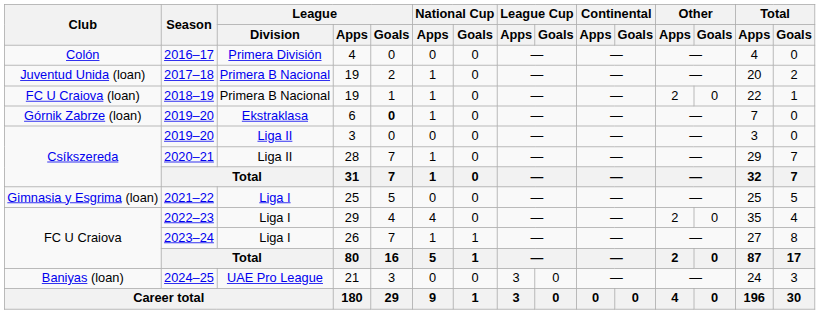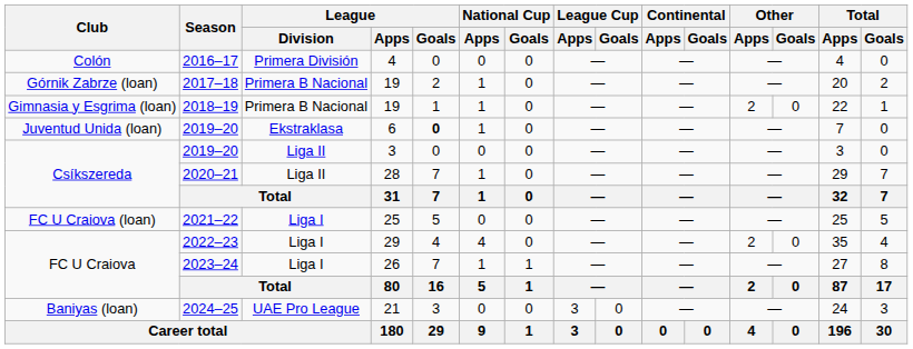 <table class="wikitable" style="text-align:center">
 <tr>
 <th rowspan="2">Club</th>
 <th rowspan="2">Season</th>
 <th colspan="3">League</th>
 <th colspan="2">National Cup</th>
 <th colspan="2">League Cup</th>
 <th colspan="2">Continental</th>
 <th colspan="2">Other</th>
 <th colspan="2">Total</th>
 </tr>
 <tr>
 <th>Division</th>
 <th>Apps</th>
 <th>Goals</th>
 <th>Apps</th>
 <th>Goals</th>
 <th>Apps</th>
 <th>Goals</th>
 <th>Apps</th>
 <th>Goals</th>
 <th>Apps</th>
 <th>Goals</th>
 <th>Apps</th>
 <th>Goals</th>
 </tr>
 <tr>
 <td><a href='#'>Colón</a></td>
 <td><a href='#'>2016–17</a></td>
 <td><a href='#'>Primera División</a></td>
 <td>4</td>
 <td>0</td>
 <td>0</td>
 <td>0</td>
 <td colspan="2">—</td>
 <td colspan="2">—</td>
 <td colspan="2">—</td>
 <td>4</td>
 <td>0</td>
 </tr>
 <tr>
-<td rowspan="1"><a href='#'>Juventud Unida</a> (loan)</td>
+<td rowspan="1"><a href='#'>Górnik Zabrze</a> (loan)</td>
 <td><a href='#'>2017–18</a></td>
 <td><a href='#'>Primera B Nacional</a></td>
 <td>19</td>
 <td>2</td>
 <td>1</td>
 <td>0</td>
 <td colspan="2">—</td>
 <td colspan="2">—</td>
 <td colspan="2">—</td>
 <td>20</td>
 <td>2</td>
 </tr>
 <tr>
-<td><a href='#'>FC U Craiova</a> (loan)</td>
+<td rowspan="1"><a href='#'>Gimnasia y Esgrima</a> (loan)</td>
 <td><a href='#'>2018–19</a></td>
 <td>Primera B Nacional</td>
 <td>19</td>
 <td>1</td>
 <td>1</td>
 <td>0</td>
 <td colspan="2">—</td>
 <td colspan="2">—</td>
 <td>2</td>
 <td>0</td>
 <td>22</td>
 <td>1</td>
 </tr>
 <tr>
-<td rowspan="1"><a href='#'>Górnik Zabrze</a> (loan)</td>
+<td rowspan="1"><a href='#'>Juventud Unida</a> (loan)</td>
 <td><a href='#'>2019–20</a></td>
 <td rowspan="1"><a href='#'>Ekstraklasa</a></td>
 <td>6</td>
 <td><strong>0</strong></td>
 <td>1</td>
 <td>0</td>
 <td colspan="2">—</td>
 <td colspan="2">—</td>
 <td colspan="2">—</td>
 <td>7</td>
 <td>0</td>
 </tr>
 <tr>
 <td rowspan="3"><a href='#'>Csíkszereda</a></td>
 <td><a href='#'>2019–20</a></td>
 <td><a href='#'>Liga II</a></td>
 <td>3</td>
 <td>0</td>
 <td>0</td>
 <td>0</td>
 <td colspan="2">—</td>
 <td colspan="2">—</td>
 <td colspan="2">—</td>
 <td>3</td>
 <td>0</td>
 </tr>
 <tr>
 <td><a href='#'>2020–21</a></td>
 <td>Liga II</td>
 <td>28</td>
 <td>7</td>
 <td>1</td>
 <td>0</td>
 <td colspan="2">—</td>
 <td colspan="2">—</td>
 <td colspan="2">—</td>
 <td>29</td>
 <td>7</td>
 </tr>
 <tr>
 <th colspan="2">Total</th>
 <th>31</th>
 <th>7</th>
 <th>1</th>
 <th>0</th>
 <th colspan="2">—</th>
 <th colspan="2">—</th>
 <th colspan="2">—</th>
 <th>32</th>
 <th>7</th>
 </tr>
 <tr>
-<td rowspan="1"><a href='#'>Gimnasia y Esgrima</a> (loan)</td>
+<td><a href='#'>FC U Craiova</a> (loan)</td>
 <td><a href='#'>2021–22</a></td>
 <td><a href='#'>Liga I</a></td>
 <td>25</td>
 <td>5</td>
 <td>0</td>
 <td>0</td>
 <td colspan=2>—</td>
 <td colspan=2>—</td>
 <td colspan="2">—</td>
 <td>25</td>
 <td>5</td>
 </tr>
 <tr>
 <td rowspan=3>FC U Craiova</td>
 <td><a href='#'>2022–23</a></td>
 <td>Liga I</td>
 <td>29</td>
 <td>4</td>
 <td>4</td>
 <td>0</td>
 <td colspan=2>—</td>
 <td colspan=2>—</td>
 <td>2</td>
 <td>0</td>
 <td>35</td>
 <td>4</td>
 </tr>
 <tr>
 <td><a href='#'>2023–24</a></td>
 <td>Liga I</td>
 <td>26</td>
 <td>7</td>
 <td>1</td>
 <td>1</td>
 <td colspan="2">—</td>
 <td colspan=2>—</td>
 <td colspan=2>—</td>
 <td>27</td>
 <td>8</td>
 </tr>
 <tr>
 <th colspan=2>Total</th>
 <th>80</th>
 <th>16</th>
 <th>5</th>
 <th>1</th>
 <th colspan="2">—</th>
 <th colspan=2>—</th>
 <th>2</th>
 <th>0</th>
 <th>87</th>
 <th>17</th>
 </tr>
 <tr>
 <td><a href='#'>Baniyas</a> (loan)</td>
 <td><a href='#'>2024–25</a></td>
 <td><a href='#'>UAE Pro League</a></td>
 <td>21</td>
 <td>3</td>
 <td>0</td>
 <td>0</td>
 <td>3</td>
 <td>0</td>
 <td colspan="2">—</td>
 <td colspan="2">—</td>
 <td>24</td>
 <td>3</td>
 </tr>
 <tr>
 <th colspan="3">Career total</th>
 <th>180</th>
 <th>29</th>
 <th>9</th>
 <th>1</th>
 <th>3</th>
 <th>0</th>
 <th>0</th>
 <th>0</th>
 <th>4</th>
 <th>0</th>
 <th>196</th>
 <th>30</th>
 </tr>
 </table>
